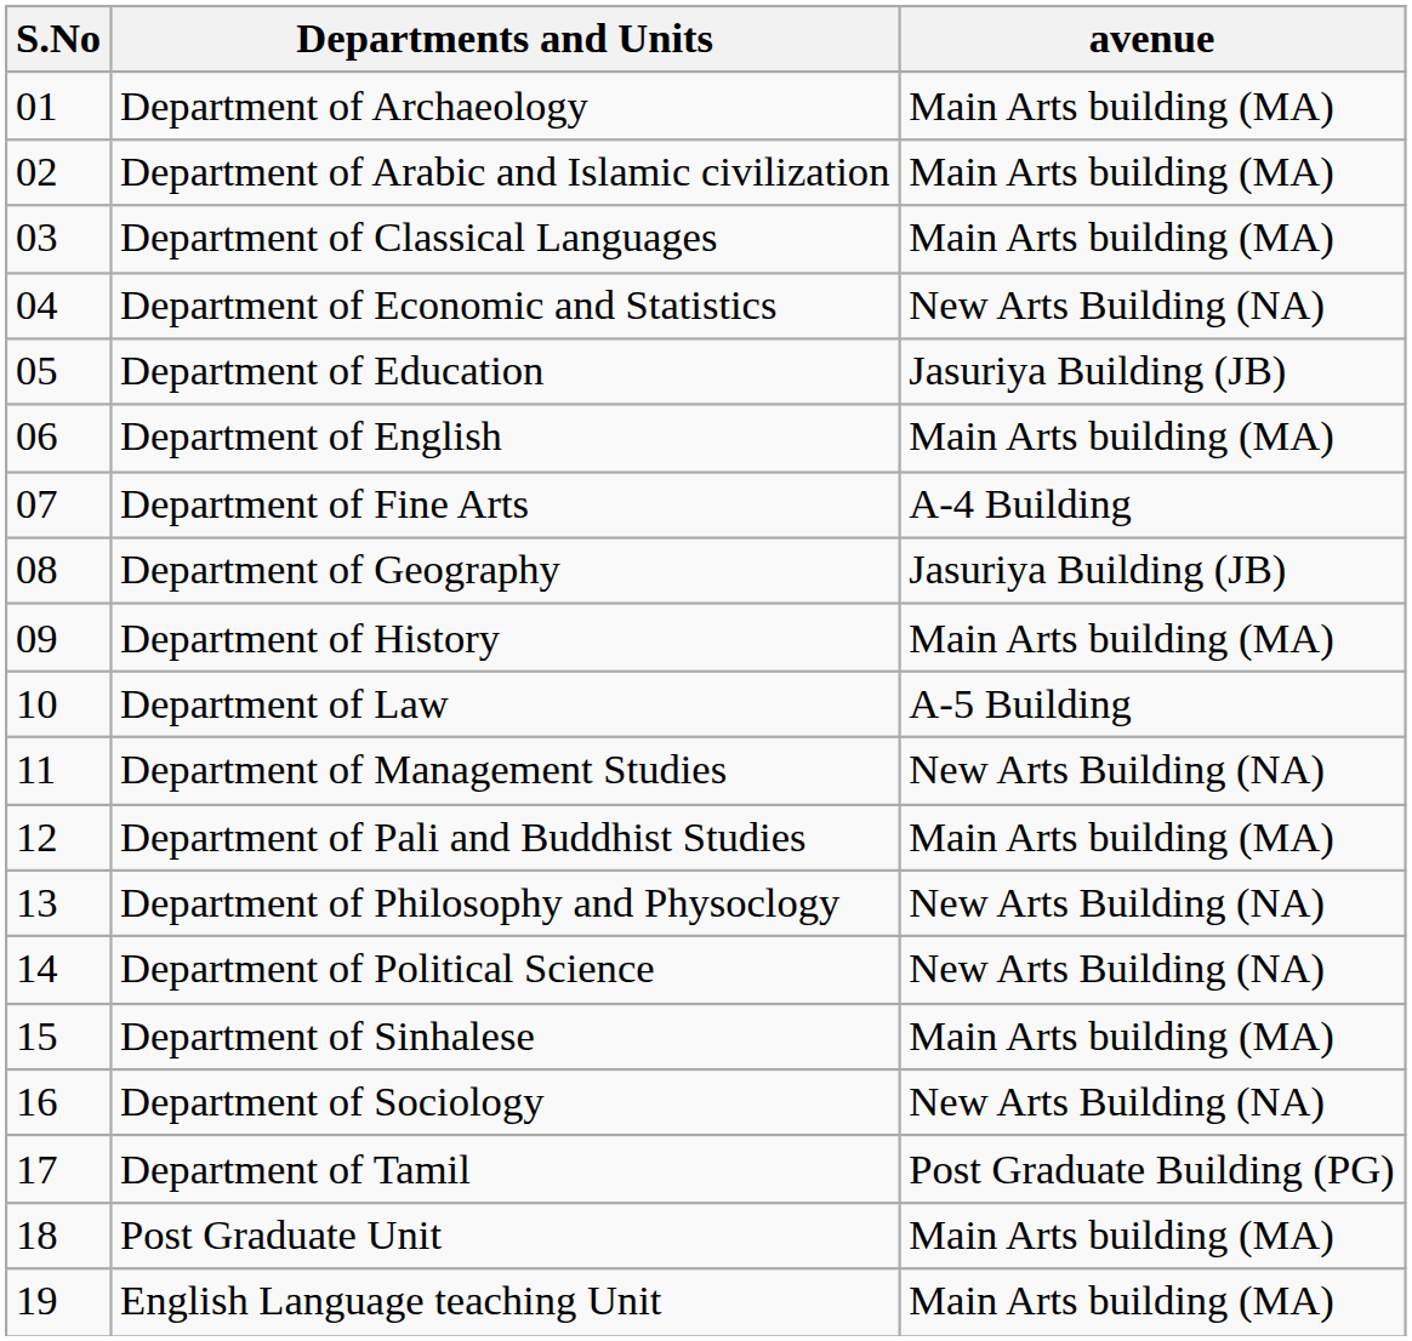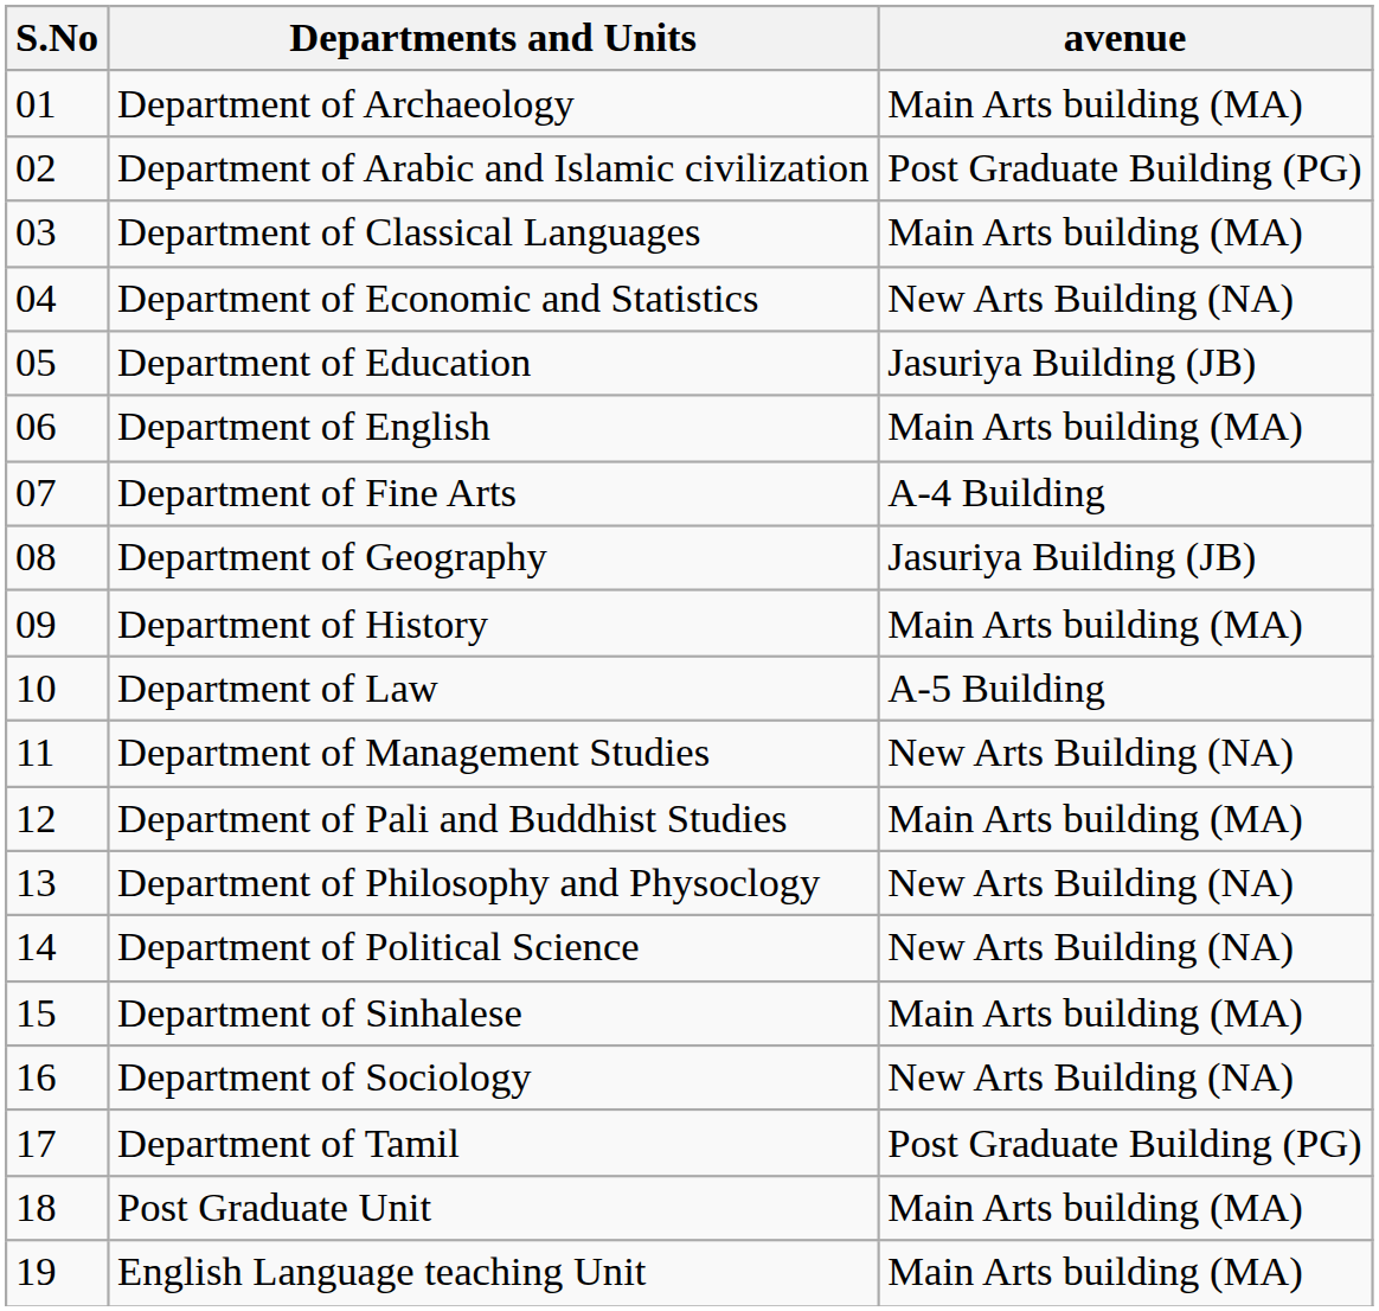 <table class="wikitable">
 <tr>
 <th>S.No</th>
 <th>Departments and Units</th>
 <th>avenue</th>
 </tr>
 <tr>
 <td>01</td>
 <td>Department of Archaeology</td>
 <td>Main Arts building (MA)</td>
 </tr>
 <tr>
 <td>02</td>
 <td>Department of Arabic and Islamic civilization</td>
-<td>Main Arts building (MA)</td>
+<td>Post Graduate Building (PG)</td>
 </tr>
 <tr>
 <td>03</td>
 <td>Department of Classical Languages</td>
 <td>Main Arts building (MA)</td>
 </tr>
 <tr>
 <td>04</td>
 <td>Department of Economic and Statistics</td>
 <td>New Arts Building (NA)</td>
 </tr>
 <tr>
 <td>05</td>
 <td>Department of Education</td>
 <td>Jasuriya Building (JB)</td>
 </tr>
 <tr>
 <td>06</td>
 <td>Department of English</td>
 <td>Main Arts building (MA)</td>
 </tr>
 <tr>
 <td>07</td>
 <td>Department of Fine Arts</td>
 <td>A-4 Building</td>
 </tr>
 <tr>
 <td>08</td>
 <td>Department of Geography</td>
 <td>Jasuriya Building (JB)</td>
 </tr>
 <tr>
 <td>09</td>
 <td>Department of History</td>
 <td>Main Arts building (MA)</td>
 </tr>
 <tr>
 <td>10</td>
 <td>Department of Law</td>
 <td>A-5 Building</td>
 </tr>
 <tr>
 <td>11</td>
 <td>Department of Management Studies</td>
 <td>New Arts Building (NA)</td>
 </tr>
 <tr>
 <td>12</td>
 <td>Department of Pali and Buddhist Studies</td>
 <td>Main Arts building (MA)</td>
 </tr>
 <tr>
 <td>13</td>
 <td>Department of Philosophy and Physoclogy</td>
 <td>New Arts Building (NA)</td>
 </tr>
 <tr>
 <td>14</td>
 <td>Department of Political Science</td>
 <td>New Arts Building (NA)</td>
 </tr>
 <tr>
 <td>15</td>
 <td>Department of Sinhalese</td>
 <td>Main Arts building (MA)</td>
 </tr>
 <tr>
 <td>16</td>
 <td>Department of Sociology</td>
 <td>New Arts Building (NA)</td>
 </tr>
 <tr>
 <td>17</td>
 <td>Department of Tamil</td>
 <td>Post Graduate Building (PG)</td>
 </tr>
 <tr>
 <td>18</td>
 <td>Post Graduate Unit</td>
 <td>Main Arts building (MA)</td>
 </tr>
 <tr>
 <td>19</td>
 <td>English Language teaching Unit</td>
 <td>Main Arts building (MA)</td>
 </tr>
 </table>
